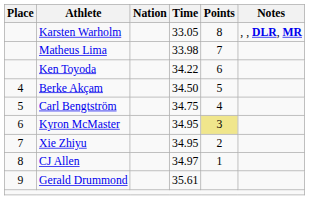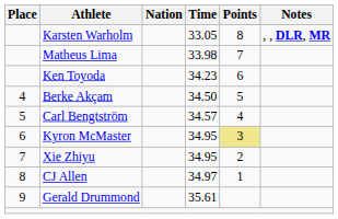 <table class="wikitable mw-datatable sortable" style="text-align:center;">
 <tr>
 <th scope="col">Place</th>
 <th scope="col">Athlete</th>
 <th scope="col">Nation</th>
 <th scope="col">Time</th>
 <th scope="col">Points</th>
 <th scope="col">Notes</th>
 </tr>
 <tr>
 <td></td>
 <td align="left"><a href='#'>Karsten Warholm</a></td>
 <td align="left"></td>
 <td>33.05</td>
 <td>8</td>
 <td>, , <strong><a href='#'>DLR</a></strong>, <strong><a href='#'>MR</a></strong></td>
 </tr>
 <tr>
 <td></td>
 <td align="left"><a href='#'>Matheus Lima</a></td>
 <td align="left"></td>
 <td>33.98</td>
 <td>7</td>
 <td></td>
 </tr>
 <tr>
 <td></td>
 <td align="left"><a href='#'>Ken Toyoda</a></td>
 <td align="left"></td>
-<td>34.22</td>
+<td>34.23</td>
 <td>6</td>
 <td></td>
 </tr>
 <tr>
 <td>4</td>
 <td align="left"><a href='#'>Berke Akçam</a></td>
 <td align="left"></td>
 <td>34.50</td>
 <td>5</td>
 <td></td>
 </tr>
 <tr>
 <td>5</td>
 <td align="left"><a href='#'>Carl Bengtström</a></td>
 <td align="left"></td>
-<td>34.75</td>
+<td>34.57</td>
 <td>4</td>
 <td></td>
 </tr>
 <tr>
 <td>6</td>
 <td align="left"><a href='#'>Kyron McMaster</a></td>
 <td align="left"></td>
 <td>34.95</td>
 <td style="background: khaki;">3</td>
 <td></td>
 </tr>
 <tr>
 <td>7</td>
 <td align="left"><a href='#'>Xie Zhiyu</a></td>
 <td align="left"></td>
 <td>34.95</td>
 <td>2</td>
 <td></td>
 </tr>
 <tr>
 <td>8</td>
 <td align="left"><a href='#'>CJ Allen</a></td>
 <td align="left"></td>
 <td>34.97</td>
 <td>1</td>
 <td></td>
 </tr>
 <tr>
 <td>9</td>
 <td align="left"><a href='#'>Gerald Drummond</a></td>
 <td align="left"></td>
 <td>35.61</td>
 <td></td>
 <td></td>
 </tr>
 <tr class="sortbottom">
 <td colspan="6"></td>
 </tr>
 </table>
